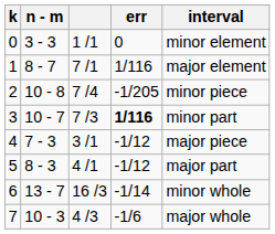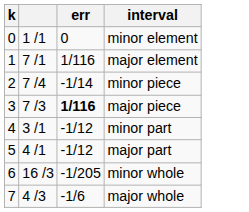 <table class="wikitable" id="types">
 <tr>
 <th>k</th>
-<th>n - m</th>
 <th></th>
 <th>err</th>
 <th>interval</th>
 </tr>
 <tr>
 <td>0</td>
-<td>3 - 3</td>
 <td>1 /1</td>
 <td>0</td>
 <td>minor element</td>
 </tr>
 <tr>
 <td>1</td>
-<td>8 - 7</td>
 <td>7 /1</td>
 <td>1/116</td>
 <td>major element</td>
 </tr>
 <tr>
 <td>2</td>
-<td>10 - 8</td>
 <td>7 /4</td>
-<td>-1/205</td>
+<td>-1/14</td>
 <td>minor piece</td>
 </tr>
 <tr>
 <td>3</td>
-<td>10 - 7</td>
 <td>7 /3</td>
 <td><strong>1/116</strong></td>
+<td>major piece</td>
+</tr>
+<tr>
+<td>4</td>
+<td>3 /1</td>
+<td>-1/12</td>
 <td>minor part</td>
 </tr>
 <tr>
-<td>4</td>
-<td>7 - 3</td>
-<td>3 /1</td>
-<td>-1/12</td>
-<td>major piece</td>
-</tr>
-<tr>
 <td>5</td>
-<td>8 - 3</td>
 <td>4 /1</td>
 <td>-1/12</td>
 <td>major part</td>
 </tr>
 <tr>
 <td>6</td>
-<td>13 - 7</td>
 <td>16 /3</td>
-<td>-1/14</td>
+<td>-1/205</td>
 <td>minor whole</td>
 </tr>
 <tr>
 <td>7</td>
-<td>10 - 3</td>
 <td>4 /3</td>
 <td>-1/6</td>
 <td>major whole</td>
 </tr>
 </table>
